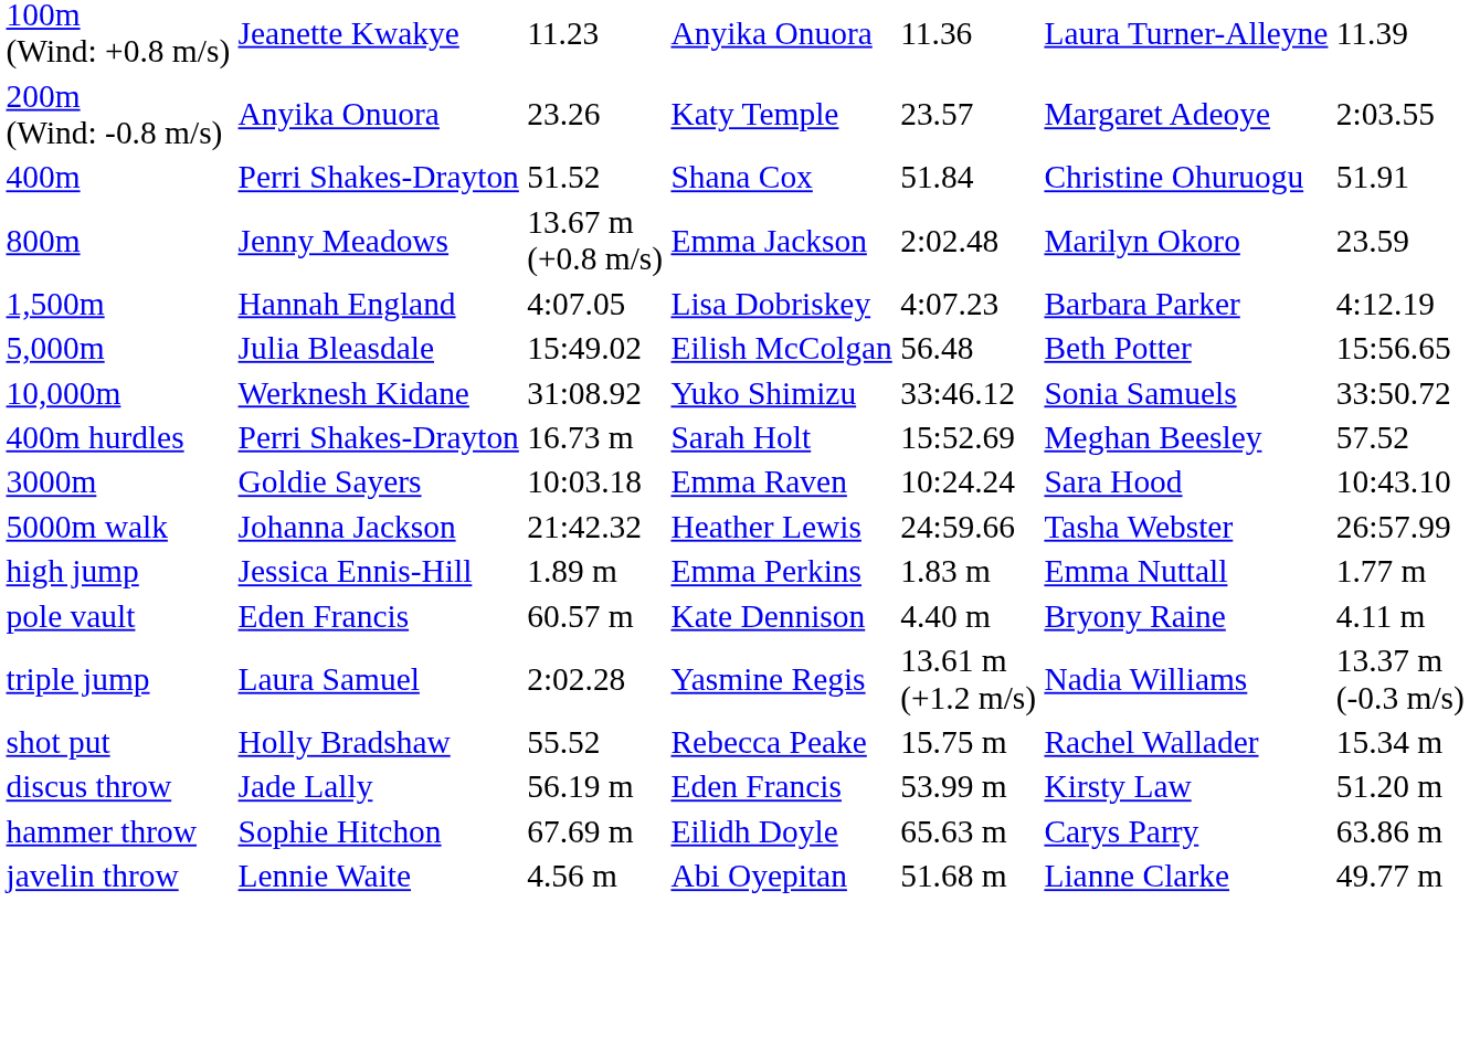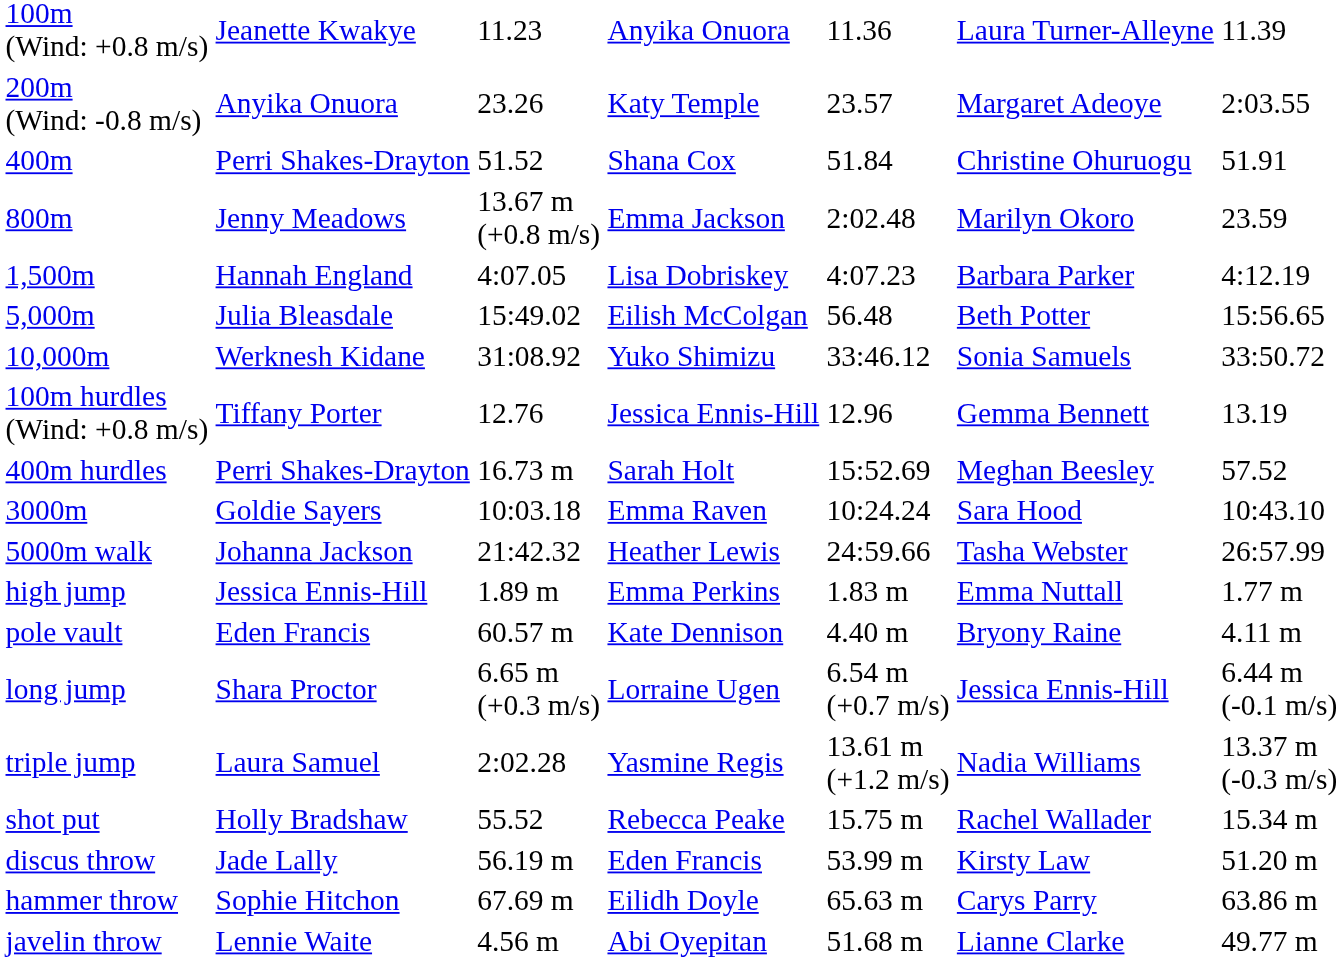 <table>
 <tr>
 <td><a href='#'>100m</a><br>(Wind: +0.8 m/s)</td>
 <td><a href='#'>Jeanette Kwakye</a></td>
 <td>11.23</td>
 <td><a href='#'>Anyika Onuora</a></td>
 <td>11.36</td>
 <td><a href='#'>Laura Turner-Alleyne</a></td>
 <td>11.39</td>
 </tr>
 <tr>
 <td><a href='#'>200m</a><br>(Wind: -0.8 m/s)</td>
 <td><a href='#'>Anyika Onuora</a></td>
 <td>23.26</td>
 <td><a href='#'>Katy Temple</a></td>
 <td>23.57</td>
 <td><a href='#'>Margaret Adeoye</a></td>
 <td>2:03.55</td>
 </tr>
 <tr>
 <td><a href='#'>400m</a></td>
 <td><a href='#'>Perri Shakes-Drayton</a></td>
 <td>51.52</td>
 <td><a href='#'>Shana Cox</a></td>
 <td>51.84</td>
 <td><a href='#'>Christine Ohuruogu</a></td>
 <td>51.91</td>
 </tr>
 <tr>
 <td><a href='#'>800m</a></td>
 <td><a href='#'>Jenny Meadows</a></td>
 <td>13.67 m<br>(+0.8 m/s)</td>
 <td><a href='#'>Emma Jackson</a></td>
 <td>2:02.48</td>
 <td><a href='#'>Marilyn Okoro</a></td>
 <td>23.59</td>
 </tr>
 <tr>
 <td><a href='#'>1,500m</a></td>
 <td><a href='#'>Hannah England</a></td>
 <td>4:07.05</td>
 <td><a href='#'>Lisa Dobriskey</a></td>
 <td>4:07.23</td>
 <td><a href='#'>Barbara Parker</a></td>
 <td>4:12.19</td>
 </tr>
 <tr>
 <td><a href='#'>5,000m</a></td>
 <td><a href='#'>Julia Bleasdale</a></td>
 <td>15:49.02</td>
 <td> <a href='#'>Eilish McColgan</a></td>
 <td>56.48</td>
 <td> <a href='#'>Beth Potter</a></td>
 <td>15:56.65</td>
 </tr>
 <tr>
 <td><a href='#'>10,000m</a></td>
 <td> <a href='#'>Werknesh Kidane</a></td>
 <td>31:08.92</td>
 <td> <a href='#'>Yuko Shimizu</a></td>
 <td>33:46.12</td>
 <td><a href='#'>Sonia Samuels</a></td>
 <td>33:50.72</td>
 </tr>
 <tr>
+<td><a href='#'>100m hurdles</a><br>(Wind: +0.8 m/s)</td>
+<td><a href='#'>Tiffany Porter</a></td>
+<td>12.76</td>
+<td><a href='#'>Jessica Ennis-Hill</a></td>
+<td>12.96</td>
+<td><a href='#'>Gemma Bennett</a></td>
+<td>13.19</td>
+</tr>
+<tr>
 <td><a href='#'>400m hurdles</a></td>
 <td><a href='#'>Perri Shakes-Drayton</a></td>
 <td>16.73 m</td>
 <td><a href='#'>Sarah Holt</a></td>
 <td>15:52.69</td>
 <td><a href='#'>Meghan Beesley</a></td>
 <td>57.52</td>
 </tr>
 <tr>
 <td><a href='#'>3000m </a></td>
 <td><a href='#'>Goldie Sayers</a></td>
 <td>10:03.18</td>
 <td> <a href='#'>Emma Raven</a></td>
 <td>10:24.24</td>
 <td> <a href='#'>Sara Hood</a></td>
 <td>10:43.10</td>
 </tr>
 <tr>
 <td><a href='#'>5000m walk</a></td>
 <td><a href='#'>Johanna Jackson</a></td>
 <td>21:42.32</td>
 <td><a href='#'>Heather Lewis</a></td>
 <td>24:59.66</td>
 <td><a href='#'>Tasha Webster</a></td>
 <td>26:57.99</td>
 </tr>
 <tr>
 <td><a href='#'>high jump</a></td>
 <td><a href='#'>Jessica Ennis-Hill</a></td>
 <td>1.89 m</td>
 <td><a href='#'>Emma Perkins</a></td>
 <td>1.83 m</td>
 <td> <a href='#'>Emma Nuttall</a></td>
 <td>1.77 m</td>
 </tr>
 <tr>
 <td><a href='#'>pole vault</a></td>
 <td><a href='#'>Eden Francis</a></td>
 <td>60.57 m</td>
 <td><a href='#'>Kate Dennison</a></td>
 <td>4.40 m</td>
 <td><a href='#'>Bryony Raine</a></td>
 <td>4.11 m</td>
+</tr>
+<tr>
+<td><a href='#'>long jump</a></td>
+<td><a href='#'>Shara Proctor</a></td>
+<td>6.65 m<br>(+0.3 m/s)</td>
+<td><a href='#'>Lorraine Ugen</a></td>
+<td>6.54 m<br>(+0.7 m/s)</td>
+<td><a href='#'>Jessica Ennis-Hill</a></td>
+<td>6.44 m<br>(-0.1 m/s)</td>
 </tr>
 <tr>
 <td><a href='#'>triple jump</a></td>
 <td><a href='#'>Laura Samuel</a></td>
 <td>2:02.28</td>
 <td><a href='#'>Yasmine Regis</a></td>
 <td>13.61 m<br>(+1.2 m/s)</td>
 <td><a href='#'>Nadia Williams</a></td>
 <td>13.37 m<br>(-0.3 m/s)</td>
 </tr>
 <tr>
 <td><a href='#'>shot put</a></td>
 <td><a href='#'>Holly Bradshaw</a></td>
 <td>55.52</td>
 <td><a href='#'>Rebecca Peake</a></td>
 <td>15.75 m</td>
 <td><a href='#'>Rachel Wallader</a></td>
 <td>15.34 m</td>
 </tr>
 <tr>
 <td><a href='#'>discus throw</a></td>
 <td><a href='#'>Jade Lally</a></td>
 <td>56.19 m</td>
 <td><a href='#'>Eden Francis</a></td>
 <td>53.99 m</td>
 <td> <a href='#'>Kirsty Law</a></td>
 <td>51.20 m</td>
 </tr>
 <tr>
 <td><a href='#'>hammer throw</a></td>
 <td><a href='#'>Sophie Hitchon</a></td>
 <td>67.69 m</td>
 <td> <a href='#'>Eilidh Doyle</a></td>
 <td>65.63 m</td>
 <td><a href='#'>Carys Parry</a></td>
 <td>63.86 m</td>
 </tr>
 <tr>
 <td><a href='#'>javelin throw</a></td>
 <td> <a href='#'>Lennie Waite</a></td>
 <td>4.56 m</td>
 <td><a href='#'>Abi Oyepitan</a></td>
 <td>51.68 m</td>
 <td><a href='#'>Lianne Clarke</a></td>
 <td>49.77 m</td>
 </tr>
 </table>
